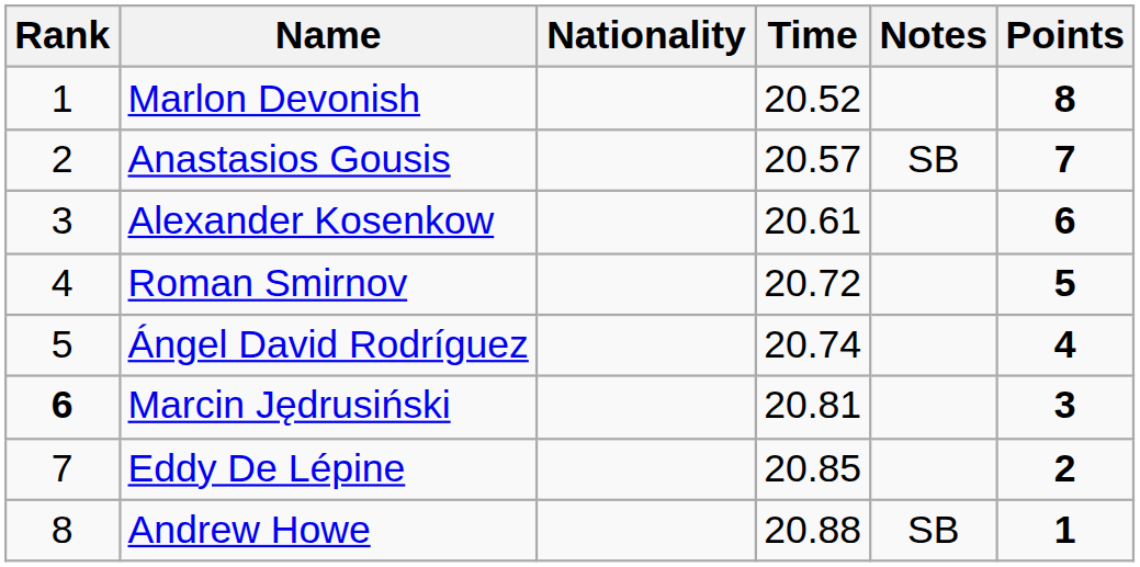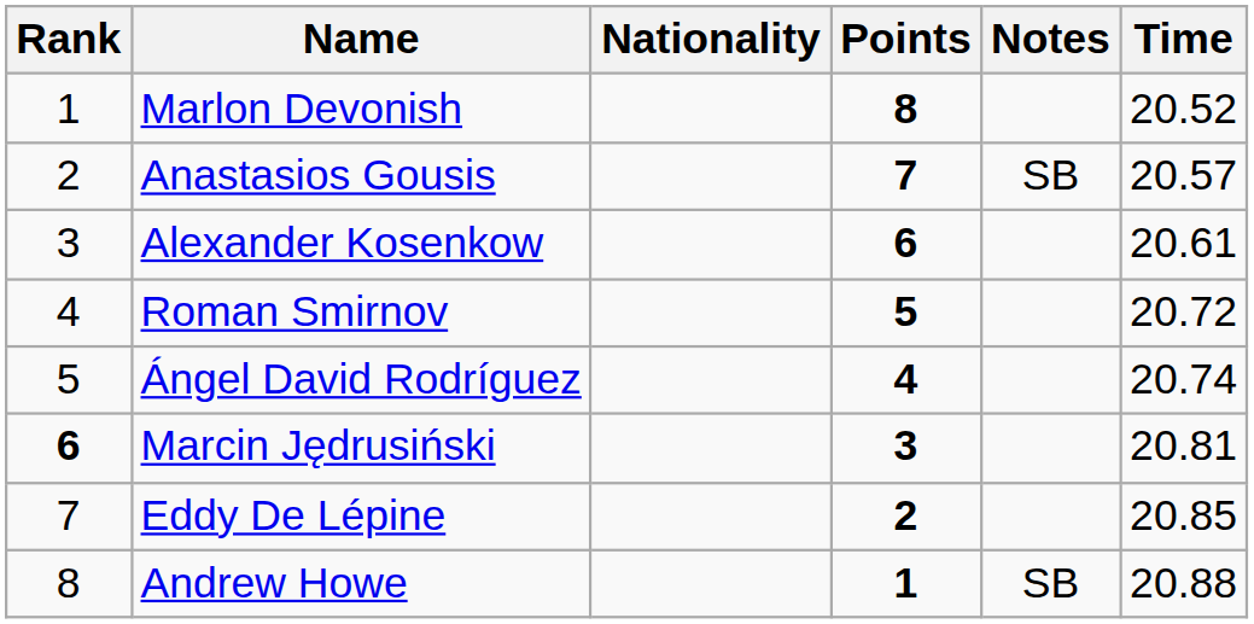 <table class="wikitable sortable" style="text-align:center">
 <tr>
 <th>Rank</th>
 <th>Name</th>
 <th>Nationality</th>
+<th>Points</th>
+<th>Notes</th>
 <th>Time</th>
-<th>Notes</th>
-<th>Points</th>
 </tr>
 <tr>
 <td>1</td>
 <td align=left><a href='#'>Marlon Devonish</a></td>
 <td align=left></td>
+<td><strong>8</strong></td>
+<td></td>
 <td>20.52</td>
-<td></td>
-<td><strong>8</strong></td>
 </tr>
 <tr>
 <td>2</td>
 <td align=left><a href='#'>Anastasios Gousis</a></td>
 <td align=left></td>
+<td><strong>7</strong></td>
+<td>SB</td>
 <td>20.57</td>
-<td>SB</td>
-<td><strong>7</strong></td>
 </tr>
 <tr>
 <td>3</td>
 <td align=left><a href='#'>Alexander Kosenkow</a></td>
 <td align=left></td>
+<td><strong>6</strong></td>
+<td></td>
 <td>20.61</td>
-<td></td>
-<td><strong>6</strong></td>
 </tr>
 <tr>
 <td>4</td>
 <td align=left><a href='#'>Roman Smirnov</a></td>
 <td align=left></td>
+<td><strong>5</strong></td>
+<td></td>
 <td>20.72</td>
-<td></td>
-<td><strong>5</strong></td>
 </tr>
 <tr>
 <td>5</td>
 <td align=left><a href='#'>Ángel David Rodríguez</a></td>
 <td align=left></td>
+<td><strong>4</strong></td>
+<td></td>
 <td>20.74</td>
-<td></td>
-<td><strong>4</strong></td>
 </tr>
 <tr>
 <td><strong>6</strong></td>
 <td align=left><a href='#'>Marcin Jędrusiński</a></td>
 <td align=left></td>
+<td><strong>3</strong></td>
+<td></td>
 <td>20.81</td>
-<td></td>
-<td><strong>3</strong></td>
 </tr>
 <tr>
 <td>7</td>
 <td align=left><a href='#'>Eddy De Lépine</a></td>
 <td align=left></td>
+<td><strong>2</strong></td>
+<td></td>
 <td>20.85</td>
-<td></td>
-<td><strong>2</strong></td>
 </tr>
 <tr>
 <td>8</td>
 <td align=left><a href='#'>Andrew Howe</a></td>
 <td align=left></td>
+<td><strong>1</strong></td>
+<td>SB</td>
 <td>20.88</td>
-<td>SB</td>
-<td><strong>1</strong></td>
 </tr>
 </table>
